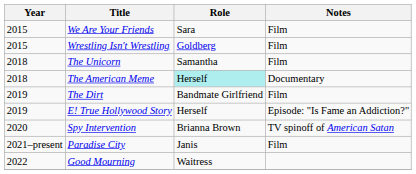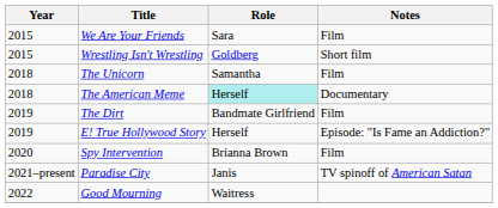 <table class="wikitable sortable">
 <tr>
 <th>Year</th>
 <th>Title</th>
 <th>Role</th>
 <th class=unsortable>Notes</th>
 </tr>
 <tr>
 <td>2015</td>
 <td><em><a href='#'>We Are Your Friends</a></em></td>
 <td>Sara</td>
 <td>Film</td>
 </tr>
 <tr>
 <td>2015</td>
 <td><em><a href='#'>Wrestling Isn't Wrestling</a></em></td>
 <td><a href='#'>Goldberg</a></td>
-<td>Film</td>
+<td>Short film</td>
 </tr>
 <tr>
 <td>2018</td>
 <td><em><a href='#'>The Unicorn</a></em></td>
 <td>Samantha</td>
 <td>Film</td>
 </tr>
 <tr>
 <td>2018</td>
 <td><em><a href='#'>The American Meme</a></em></td>
 <td style="background: paleturquoise;">Herself</td>
 <td>Documentary</td>
 </tr>
 <tr>
 <td>2019</td>
 <td><em><a href='#'>The Dirt</a></em></td>
 <td>Bandmate Girlfriend</td>
 <td>Film</td>
 </tr>
 <tr>
 <td>2019</td>
 <td><em><a href='#'>E! True Hollywood Story</a></em></td>
 <td>Herself</td>
 <td>Episode: "Is Fame an Addiction?"</td>
 </tr>
 <tr>
 <td>2020</td>
 <td><em><a href='#'>Spy Intervention</a></em></td>
 <td>Brianna Brown</td>
-<td>TV spinoff of <em><a href='#'>American Satan</a></em></td>
+<td>Film</td>
 </tr>
 <tr>
 <td>2021–present</td>
 <td><em><a href='#'>Paradise City</a></em></td>
 <td>Janis</td>
-<td>Film</td>
+<td>TV spinoff of <em><a href='#'>American Satan</a></em></td>
 </tr>
 <tr>
 <td>2022</td>
 <td><em><a href='#'>Good Mourning</a></em></td>
 <td>Waitress</td>
 <td></td>
 </tr>
 <tr>
 </tr>
 </table>
